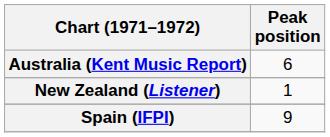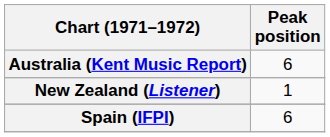 <table class="wikitable sortable plainrowheaders" style="text-align:center">
 <tr>
 <th>Chart (1971–1972)</th>
 <th>Peak<br>position</th>
 </tr>
 <tr>
 <th scope="row">Australia (<a href='#'>Kent Music Report</a>)</th>
 <td>6</td>
 </tr>
 <tr>
 </tr>
 <tr>
 </tr>
 <tr>
 </tr>
 <tr>
 </tr>
 <tr>
 <th scope="row">New Zealand (<em><a href='#'>Listener</a></em>)</th>
 <td>1</td>
 </tr>
 <tr>
 </tr>
 <tr>
 <th scope="row">Spain (<a href='#'>IFPI</a>)</th>
-<td align="center">9</td>
+<td align="center">6</td>
 </tr>
 <tr>
 </tr>
 <tr>
 </tr>
 <tr>
 </tr>
 <tr>
 </tr>
 </table>
